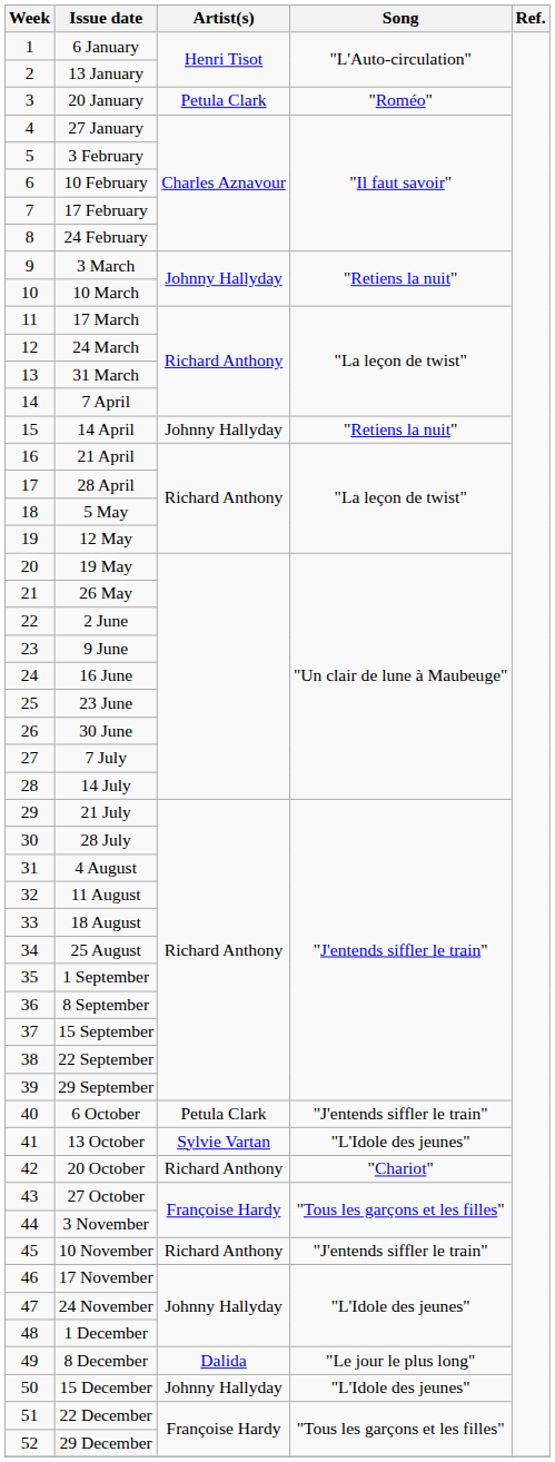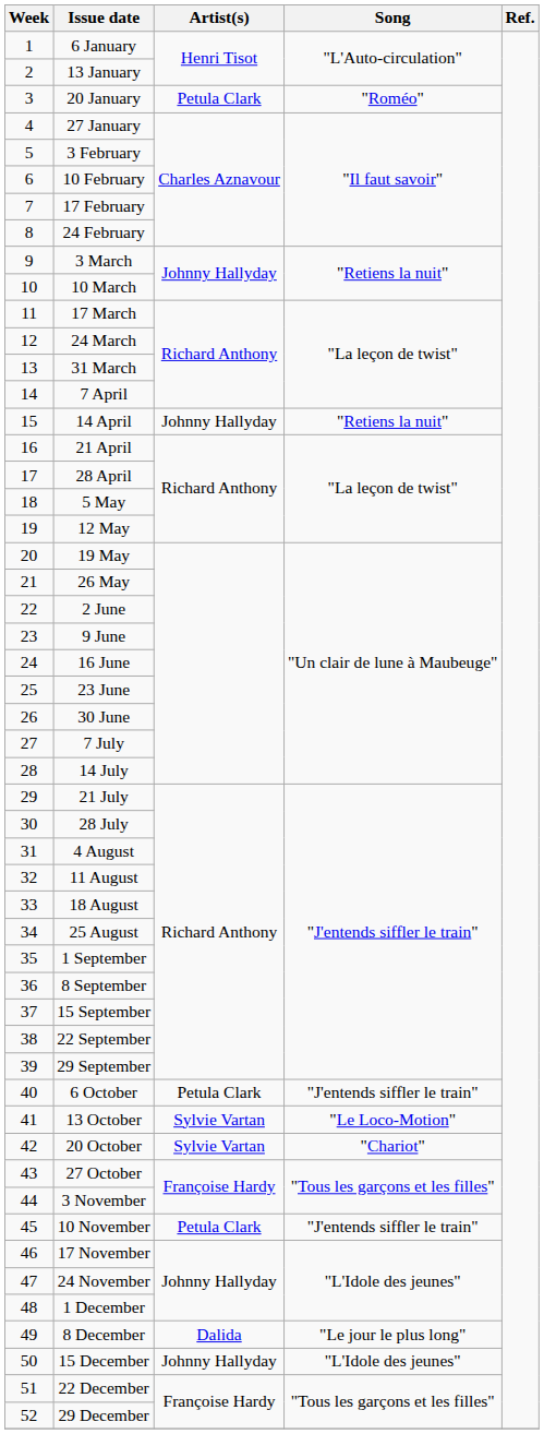 <table class="wikitable plainrowheaders" style="text-align: center">
 <tr>
 <th>Week</th>
 <th>Issue date</th>
 <th>Artist(s)</th>
 <th>Song</th>
 <th>Ref.</th>
 </tr>
 <tr>
 <td>1</td>
 <td>6 January</td>
 <td rowspan="2"><a href='#'>Henri Tisot</a></td>
 <td rowspan="2">"L'Auto-circulation"</td>
 <td rowspan="52"></td>
 </tr>
 <tr>
 <td>2</td>
 <td>13 January</td>
 </tr>
 <tr>
 <td>3</td>
 <td>20 January</td>
 <td rowspan="1"><a href='#'>Petula Clark</a></td>
 <td rowspan="1">"<a href='#'>Roméo</a>"</td>
 </tr>
 <tr>
 <td>4</td>
 <td>27 January</td>
 <td rowspan="5"><a href='#'>Charles Aznavour</a></td>
 <td rowspan="5">"<a href='#'>Il faut savoir</a>"</td>
 </tr>
 <tr>
 <td>5</td>
 <td>3 February</td>
 </tr>
 <tr>
 <td>6</td>
 <td>10 February</td>
 </tr>
 <tr>
 <td>7</td>
 <td>17 February</td>
 </tr>
 <tr>
 <td>8</td>
 <td>24 February</td>
 </tr>
 <tr>
 <td>9</td>
 <td>3 March</td>
 <td rowspan="2"><a href='#'>Johnny Hallyday</a></td>
 <td rowspan="2">"<a href='#'>Retiens la nuit</a>"</td>
 </tr>
 <tr>
 <td>10</td>
 <td>10 March</td>
 </tr>
 <tr>
 <td>11</td>
 <td>17 March</td>
 <td rowspan="4"><a href='#'>Richard Anthony</a></td>
 <td rowspan="4">"La leçon de twist"</td>
 </tr>
 <tr>
 <td>12</td>
 <td>24 March</td>
 </tr>
 <tr>
 <td>13</td>
 <td>31 March</td>
 </tr>
 <tr>
 <td>14</td>
 <td>7 April</td>
 </tr>
 <tr>
 <td>15</td>
 <td>14 April</td>
 <td rowspan="1">Johnny Hallyday</td>
 <td rowspan="1">"<a href='#'>Retiens la nuit</a>"</td>
 </tr>
 <tr>
 <td>16</td>
 <td>21 April</td>
 <td rowspan="4">Richard Anthony</td>
 <td rowspan="4">"La leçon de twist"</td>
 </tr>
 <tr>
 <td>17</td>
 <td>28 April</td>
 </tr>
 <tr>
 <td>18</td>
 <td>5 May</td>
 </tr>
 <tr>
 <td>19</td>
 <td>12 May</td>
 </tr>
 <tr>
 <td>20</td>
 <td>19 May</td>
 <td rowspan="9"></td>
 <td rowspan="9">"Un clair de lune à Maubeuge"</td>
 </tr>
 <tr>
 <td>21</td>
 <td>26 May</td>
 </tr>
 <tr>
 <td>22</td>
 <td>2 June</td>
 </tr>
 <tr>
 <td>23</td>
 <td>9 June</td>
 </tr>
 <tr>
 <td>24</td>
 <td>16 June</td>
 </tr>
 <tr>
 <td>25</td>
 <td>23 June</td>
 </tr>
 <tr>
 <td>26</td>
 <td>30 June</td>
 </tr>
 <tr>
 <td>27</td>
 <td>7 July</td>
 </tr>
 <tr>
 <td>28</td>
 <td>14 July</td>
 </tr>
 <tr>
 <td>29</td>
 <td>21 July</td>
 <td rowspan="11">Richard Anthony</td>
 <td rowspan="11">"<a href='#'>J'entends siffler le train</a>"</td>
 </tr>
 <tr>
 <td>30</td>
 <td>28 July</td>
 </tr>
 <tr>
 <td>31</td>
 <td>4 August</td>
 </tr>
 <tr>
 <td>32</td>
 <td>11 August</td>
 </tr>
 <tr>
 <td>33</td>
 <td>18 August</td>
 </tr>
 <tr>
 <td>34</td>
 <td>25 August</td>
 </tr>
 <tr>
 <td>35</td>
 <td>1 September</td>
 </tr>
 <tr>
 <td>36</td>
 <td>8 September</td>
 </tr>
 <tr>
 <td>37</td>
 <td>15 September</td>
 </tr>
 <tr>
 <td>38</td>
 <td>22 September</td>
 </tr>
 <tr>
 <td>39</td>
 <td>29 September</td>
 </tr>
 <tr>
 <td>40</td>
 <td>6 October</td>
 <td rowspan="1">Petula Clark</td>
 <td rowspan="1">"J'entends siffler le train"</td>
 </tr>
 <tr>
 <td>41</td>
 <td>13 October</td>
 <td rowspan="1"><a href='#'>Sylvie Vartan</a></td>
-<td rowspan="1">"L'Idole des jeunes"</td>
+<td rowspan="1">"<a href='#'>Le Loco-Motion</a>"</td>
 </tr>
 <tr>
 <td>42</td>
 <td>20 October</td>
-<td rowspan="1">Richard Anthony</td>
+<td rowspan="1"><a href='#'>Sylvie Vartan</a></td>
 <td rowspan="1">"<a href='#'>Chariot</a>"</td>
 </tr>
 <tr>
 <td>43</td>
 <td>27 October</td>
 <td rowspan="2"><a href='#'>Françoise Hardy</a></td>
 <td rowspan="2">"<a href='#'>Tous les garçons et les filles</a>"</td>
 </tr>
 <tr>
 <td>44</td>
 <td>3 November</td>
 </tr>
 <tr>
 <td>45</td>
 <td>10 November</td>
-<td rowspan="1">Richard Anthony</td>
+<td rowspan="1"><a href='#'>Petula Clark</a></td>
 <td rowspan="1">"J'entends siffler le train"</td>
 </tr>
 <tr>
 <td>46</td>
 <td>17 November</td>
 <td rowspan="3">Johnny Hallyday</td>
 <td rowspan="3">"L'Idole des jeunes"</td>
 </tr>
 <tr>
 <td>47</td>
 <td>24 November</td>
 </tr>
 <tr>
 <td>48</td>
 <td>1 December</td>
 </tr>
 <tr>
 <td>49</td>
 <td>8 December</td>
 <td rowspan="1"><a href='#'>Dalida</a></td>
 <td rowspan="1">"Le jour le plus long"</td>
 </tr>
 <tr>
 <td>50</td>
 <td>15 December</td>
 <td rowspan="1">Johnny Hallyday</td>
 <td rowspan="1">"L'Idole des jeunes"</td>
 </tr>
 <tr>
 <td>51</td>
 <td>22 December</td>
 <td rowspan="2">Françoise Hardy</td>
 <td rowspan="2">"Tous les garçons et les filles"</td>
 </tr>
 <tr>
 <td>52</td>
 <td>29 December</td>
 </tr>
 <tr>
 </tr>
 </table>
